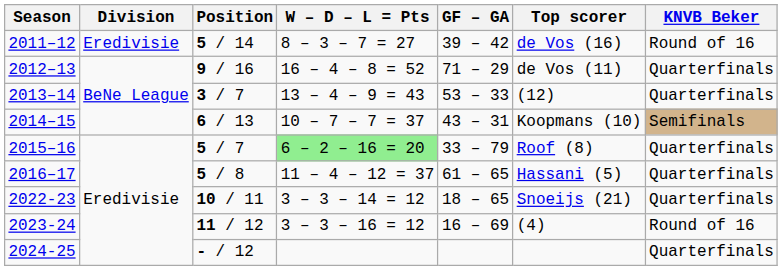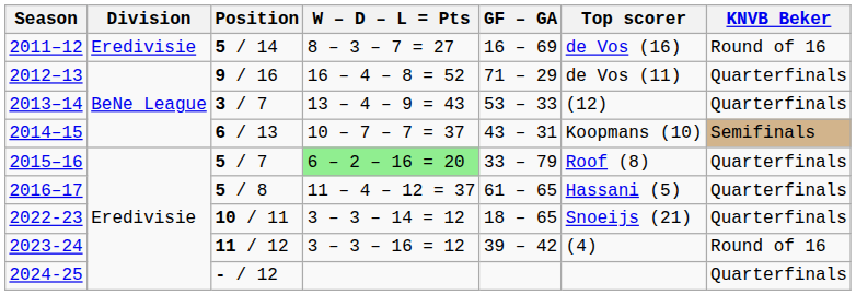 <table class="wikitable">
 <tr style="background:#f0f6fa;">
 <th>Season</th>
 <th>Division</th>
 <th>Position</th>
 <th>W – D – L = Pts</th>
 <th>GF – GA</th>
 <th>Top scorer</th>
 <th><a href='#'>KNVB Beker</a></th>
 </tr>
 <tr>
 <td><a href='#'>2011–12</a></td>
 <td><a href='#'>Eredivisie</a></td>
 <td><strong>5</strong> / 14</td>
 <td>8 – 3 – 7 = 27</td>
-<td>39 – 42</td>
+<td>16 – 69</td>
 <td><a href='#'>de Vos</a> (16)</td>
 <td>Round of 16</td>
 </tr>
 <tr>
 <td><a href='#'>2012–13</a></td>
 <td rowspan="3"><a href='#'>BeNe League</a></td>
 <td><strong>9</strong> / 16</td>
 <td>16 – 4 – 8 = 52</td>
 <td>71 – 29</td>
 <td>de Vos (11)</td>
 <td>Quarterfinals</td>
 </tr>
 <tr>
 <td><a href='#'>2013–14</a></td>
 <td><strong>3</strong> / 7</td>
 <td>13 – 4 – 9 = 43</td>
 <td>53 – 33</td>
 <td> (12)</td>
 <td>Quarterfinals</td>
 </tr>
 <tr>
 <td><a href='#'>2014–15</a></td>
 <td><strong>6</strong> / 13</td>
 <td>10 – 7 – 7 = 37</td>
 <td>43 – 31</td>
 <td>Koopmans (10)</td>
 <td bgcolor=#D2B48C>Semifinals</td>
 </tr>
 <tr>
 <td><a href='#'>2015–16</a></td>
 <td rowspan="5">Eredivisie</td>
 <td><strong>5</strong> / 7</td>
 <td style="background: lightgreen;">6 – 2 – 16 = 20</td>
 <td>33 – 79</td>
 <td><a href='#'>Roof</a> (8)</td>
 <td>Quarterfinals</td>
 </tr>
 <tr>
 <td><a href='#'>2016–17</a></td>
 <td><strong>5</strong> / 8</td>
 <td>11 – 4 – 12 = 37</td>
 <td>61 – 65</td>
 <td><a href='#'>Hassani</a> (5)</td>
 <td>Quarterfinals</td>
 </tr>
 <tr>
 <td><a href='#'>2022-23</a></td>
 <td><strong>10</strong> / 11</td>
 <td>3 – 3 – 14 = 12</td>
 <td>18 – 65</td>
 <td><a href='#'>Snoeijs</a> (21)</td>
 <td>Quarterfinals</td>
 </tr>
 <tr>
 <td><a href='#'>2023-24</a></td>
 <td><strong>11</strong> / 12</td>
 <td>3 – 3 – 16 = 12</td>
-<td>16 – 69</td>
+<td>39 – 42</td>
 <td> (4)</td>
 <td>Round of 16</td>
 </tr>
 <tr>
 <td><a href='#'>2024-25</a></td>
 <td><strong>-</strong> / 12</td>
 <td></td>
 <td></td>
 <td></td>
 <td>Quarterfinals</td>
 </tr>
 </table>
